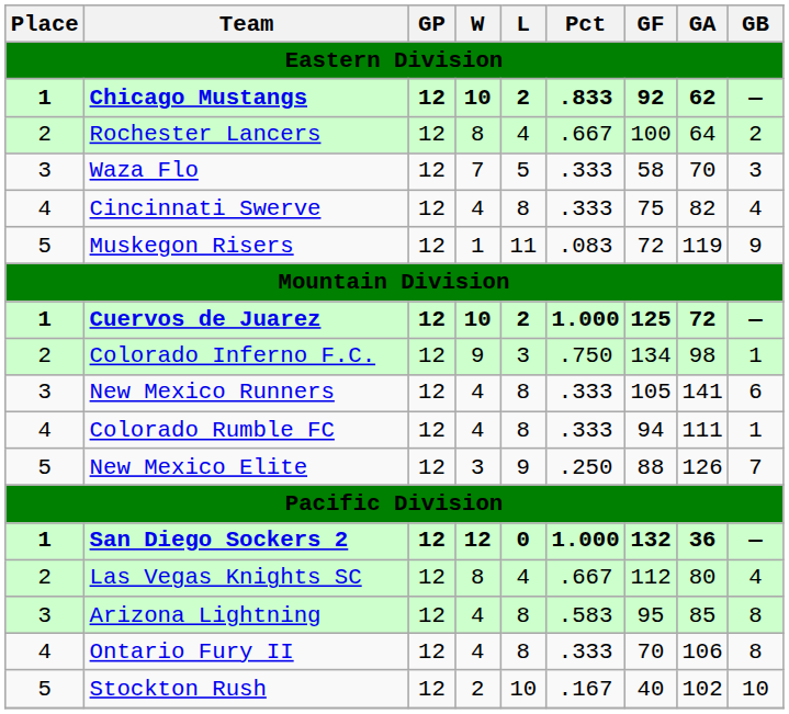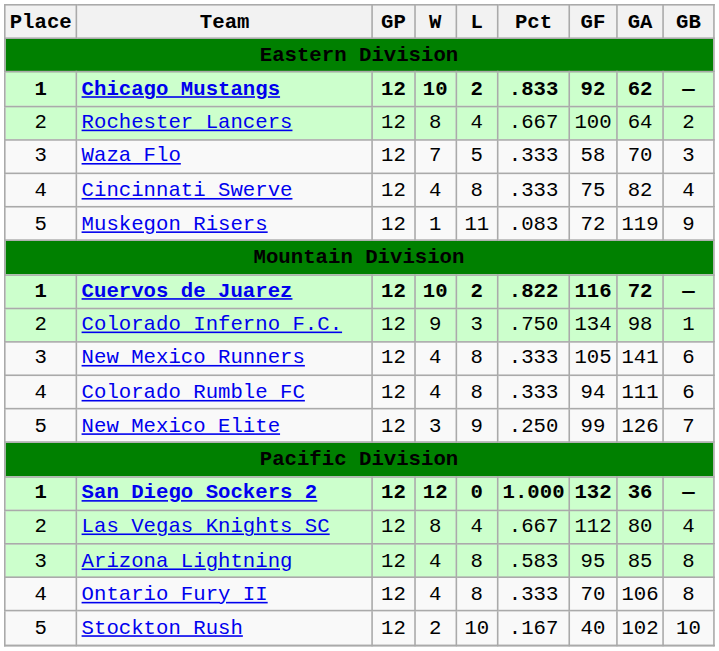 <table class="wikitable" style="text-align: center;">
 <tr>
 <th>Place</th>
 <th width="180">Team</th>
 <th width="20">GP</th>
 <th width="20">W</th>
 <th width="20">L</th>
 <th width="20">Pct</th>
 <th width="20">GF</th>
 <th width="20">GA</th>
 <th width="25">GB</th>
 </tr>
 <tr>
 <th style=background-color:Green colspan=11><span>Eastern Division</span></th>
 </tr>
 <tr style="background-color:#ccffcc;">
 <td><strong>1</strong></td>
 <td align=left><strong><a href='#'>Chicago Mustangs</a></strong></td>
 <td><strong>12</strong></td>
 <td><strong>10</strong></td>
 <td><strong>2</strong></td>
 <td><strong>.833</strong></td>
 <td><strong>92</strong></td>
 <td><strong>62</strong></td>
 <td><strong>—</strong></td>
 </tr>
 <tr style="background-color:#ccffcc;">
 <td>2</td>
 <td align=left><a href='#'>Rochester Lancers</a></td>
 <td>12</td>
 <td>8</td>
 <td>4</td>
 <td>.667</td>
 <td>100</td>
 <td>64</td>
 <td>2</td>
 </tr>
 <tr>
 <td>3</td>
 <td align=left><a href='#'>Waza Flo</a></td>
 <td>12</td>
 <td>7</td>
 <td>5</td>
 <td>.333</td>
 <td>58</td>
 <td>70</td>
 <td>3</td>
 </tr>
 <tr>
 <td>4</td>
 <td align=left><a href='#'>Cincinnati Swerve</a></td>
 <td>12</td>
 <td>4</td>
 <td>8</td>
 <td>.333</td>
 <td>75</td>
 <td>82</td>
 <td>4</td>
 </tr>
 <tr>
 <td>5</td>
 <td align=left><a href='#'>Muskegon Risers</a></td>
 <td>12</td>
 <td>1</td>
 <td>11</td>
 <td>.083</td>
 <td>72</td>
 <td>119</td>
 <td>9</td>
 </tr>
 <tr>
 <th style=background-color:Green colspan=11><span>Mountain Division</span></th>
 </tr>
 <tr style="background-color:#ccffcc;">
 <td><strong>1</strong></td>
 <td align=left><strong><a href='#'>Cuervos de Juarez</a></strong></td>
 <td><strong>12</strong></td>
 <td><strong>10</strong></td>
 <td><strong>2</strong></td>
-<td><strong>1.000</strong></td>
-<td><strong>125</strong></td>
+<td><strong>.822</strong></td>
+<td><strong>116</strong></td>
 <td><strong>72</strong></td>
 <td><strong>—</strong></td>
 </tr>
 <tr style="background-color:#ccffcc;">
 <td>2</td>
 <td align=left><a href='#'>Colorado Inferno F.C.</a></td>
 <td>12</td>
 <td>9</td>
 <td>3</td>
 <td>.750</td>
 <td>134</td>
 <td>98</td>
 <td>1</td>
 </tr>
 <tr>
 <td>3</td>
 <td align=left><a href='#'>New Mexico Runners</a></td>
 <td>12</td>
 <td>4</td>
 <td>8</td>
 <td>.333</td>
 <td>105</td>
 <td>141</td>
 <td>6</td>
 </tr>
 <tr>
 <td>4</td>
 <td align=left><a href='#'>Colorado Rumble FC</a></td>
 <td>12</td>
 <td>4</td>
 <td>8</td>
 <td>.333</td>
 <td>94</td>
 <td>111</td>
-<td>1</td>
+<td>6</td>
 </tr>
 <tr>
 <td>5</td>
 <td align=left><a href='#'>New Mexico Elite</a></td>
 <td>12</td>
 <td>3</td>
 <td>9</td>
 <td>.250</td>
-<td>88</td>
+<td>99</td>
 <td>126</td>
 <td>7</td>
 </tr>
 <tr>
 <th style=background-color:Green colspan=11><span>Pacific Division</span></th>
 </tr>
 <tr style="background-color:#ccffcc;">
 <td><strong>1</strong></td>
 <td align=left><strong><a href='#'>San Diego Sockers 2</a></strong></td>
 <td><strong>12</strong></td>
 <td><strong>12</strong></td>
 <td><strong>0</strong></td>
 <td><strong>1.000</strong></td>
 <td><strong>132</strong></td>
 <td><strong>36</strong></td>
 <td><strong>—</strong></td>
 </tr>
 <tr style="background-color:#ccffcc;">
 <td>2</td>
 <td align=left><a href='#'>Las Vegas Knights SC</a></td>
 <td>12</td>
 <td>8</td>
 <td>4</td>
 <td>.667</td>
 <td>112</td>
 <td>80</td>
 <td>4</td>
 </tr>
 <tr style="background-color:#ccffcc;">
 <td>3</td>
 <td align=left><a href='#'>Arizona Lightning</a></td>
 <td>12</td>
 <td>4</td>
 <td>8</td>
 <td>.583</td>
 <td>95</td>
 <td>85</td>
 <td>8</td>
 </tr>
 <tr>
 <td>4</td>
 <td align=left><a href='#'>Ontario Fury II</a></td>
 <td>12</td>
 <td>4</td>
 <td>8</td>
 <td>.333</td>
 <td>70</td>
 <td>106</td>
 <td>8</td>
 </tr>
 <tr>
 <td>5</td>
 <td align=left><a href='#'>Stockton Rush</a></td>
 <td>12</td>
 <td>2</td>
 <td>10</td>
 <td>.167</td>
 <td>40</td>
 <td>102</td>
 <td>10</td>
 </tr>
 <tr>
 </tr>
 </table>
